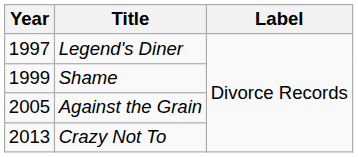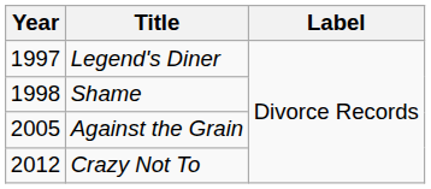 <table class="wikitable">
 <tr>
 <th align="left">Year</th>
 <th align="left">Title</th>
 <th align="left">Label</th>
 </tr>
 <tr>
 <td>1997</td>
 <td><em>Legend's Diner</em></td>
 <td rowspan="4">Divorce Records</td>
 </tr>
 <tr>
-<td>1999</td>
+<td>1998</td>
 <td><em>Shame</em></td>
 </tr>
 <tr>
 <td>2005</td>
 <td><em>Against the Grain</em></td>
 </tr>
 <tr>
-<td>2013</td>
+<td>2012</td>
 <td><em>Crazy Not To</em></td>
 </tr>
 </table>
